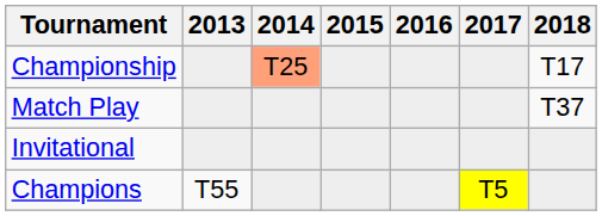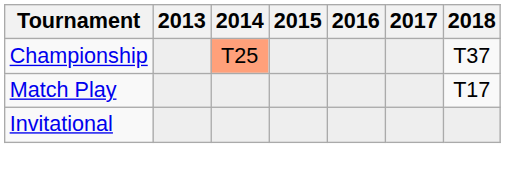 <table class="wikitable" style="text-align:center;">
 <tr>
 <th>Tournament</th>
 <th>2013</th>
 <th>2014</th>
 <th>2015</th>
 <th>2016</th>
 <th>2017</th>
 <th>2018</th>
 </tr>
 <tr>
 <td align="left"><a href='#'>Championship</a></td>
 <td style="background:#eeeeee;"></td>
 <td style="background: lightsalmon;">T25</td>
 <td style="background:#eeeeee;"></td>
 <td style="background:#eeeeee;"></td>
 <td style="background:#eeeeee;"></td>
-<td>T17</td>
+<td>T37</td>
 </tr>
 <tr>
 <td align="left"><a href='#'>Match Play</a></td>
 <td style="background:#eeeeee;"></td>
 <td style="background:#eeeeee;"></td>
 <td style="background:#eeeeee;"></td>
 <td style="background:#eeeeee;"></td>
 <td style="background:#eeeeee;"></td>
-<td>T37</td>
+<td>T17</td>
 </tr>
 <tr>
 <td align="left"><a href='#'>Invitational</a></td>
 <td style="background:#eeeeee;"></td>
 <td style="background:#eeeeee;"></td>
 <td style="background:#eeeeee;"></td>
 <td style="background:#eeeeee;"></td>
 <td style="background:#eeeeee;"></td>
 <td style="background:#eeeeee;"></td>
 </tr>
-<tr>
-<td align="left"><a href='#'>Champions</a></td>
-<td>T55</td>
-<td style="background:#eeeeee;"></td>
-<td style="background:#eeeeee;"></td>
-<td style="background:#eeeeee;"></td>
-<td style="background:yellow;">T5</td>
-<td style="background:#eeeeee;"></td>
-</tr>
 </table>
